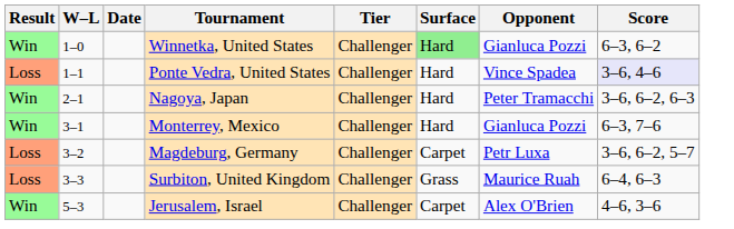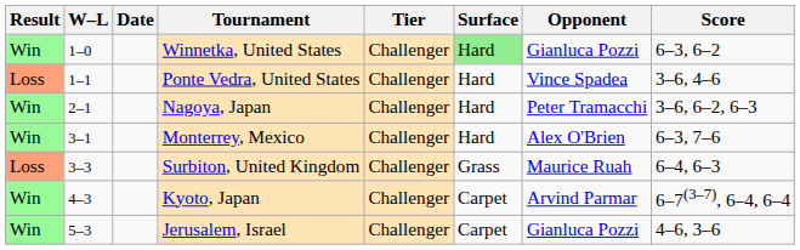 <table class="sortable wikitable">
 <tr>
 <th>Result</th>
 <th class="unsortable">W–L</th>
 <th>Date</th>
 <th>Tournament</th>
 <th>Tier</th>
 <th>Surface</th>
 <th>Opponent</th>
 <th class="unsortable">Score</th>
 </tr>
 <tr>
 <td style="background:#98fb98;">Win</td>
 <td><small>1–0</small></td>
 <td></td>
 <td style="background:moccasin;"><a href='#'>Winnetka</a>, United States</td>
 <td style="background:moccasin;">Challenger</td>
 <td style="background: lightgreen;">Hard</td>
 <td> <a href='#'>Gianluca Pozzi</a></td>
 <td>6–3, 6–2</td>
 </tr>
 <tr>
 <td style="background:#ffa07a;">Loss</td>
 <td><small>1–1</small></td>
 <td></td>
 <td style="background:moccasin;"><a href='#'>Ponte Vedra</a>, United States</td>
 <td style="background:moccasin;">Challenger</td>
 <td>Hard</td>
 <td> <a href='#'>Vince Spadea</a></td>
-<td style="background: lavender;">3–6, 4–6</td>
+<td>3–6, 4–6</td>
 </tr>
 <tr>
 <td style="background:#98fb98;">Win</td>
 <td><small>2–1</small></td>
 <td></td>
 <td style="background:moccasin;"><a href='#'>Nagoya</a>, Japan</td>
 <td style="background:moccasin;">Challenger</td>
 <td>Hard</td>
 <td> <a href='#'>Peter Tramacchi</a></td>
 <td>3–6, 6–2, 6–3</td>
 </tr>
 <tr>
 <td style="background:#98fb98;">Win</td>
 <td><small>3–1</small></td>
 <td></td>
 <td style="background:moccasin;"><a href='#'>Monterrey</a>, Mexico</td>
 <td style="background:moccasin;">Challenger</td>
 <td>Hard</td>
-<td> <a href='#'>Gianluca Pozzi</a></td>
+<td> <a href='#'>Alex O'Brien</a></td>
 <td>6–3, 7–6</td>
-</tr>
-<tr>
-<td style="background:#ffa07a;">Loss</td>
-<td><small>3–2</small></td>
-<td></td>
-<td style="background:moccasin;"><a href='#'>Magdeburg</a>, Germany</td>
-<td style="background:moccasin;">Challenger</td>
-<td>Carpet</td>
-<td> <a href='#'>Petr Luxa</a></td>
-<td>3–6, 6–2, 5–7</td>
 </tr>
 <tr>
 <td style="background:#ffa07a;">Loss</td>
 <td><small>3–3</small></td>
 <td></td>
 <td style="background:moccasin;"><a href='#'>Surbiton</a>, United Kingdom</td>
 <td style="background:moccasin;">Challenger</td>
 <td>Grass</td>
 <td> <a href='#'>Maurice Ruah</a></td>
 <td>6–4, 6–3</td>
 </tr>
 <tr>
 <td style="background:#98fb98;">Win</td>
+<td><small>4–3</small></td>
+<td></td>
+<td style="background:moccasin;"><a href='#'>Kyoto</a>, Japan</td>
+<td style="background:moccasin;">Challenger</td>
+<td>Carpet</td>
+<td> <a href='#'>Arvind Parmar</a></td>
+<td>6–7<sup>(3–7)</sup>, 6–4, 6–4</td>
+</tr>
+<tr>
+<td style="background:#98fb98;">Win</td>
 <td><small>5–3</small></td>
 <td></td>
 <td style="background:moccasin;"><a href='#'>Jerusalem</a>, Israel</td>
 <td style="background:moccasin;">Challenger</td>
 <td>Carpet</td>
-<td> <a href='#'>Alex O'Brien</a></td>
+<td> <a href='#'>Gianluca Pozzi</a></td>
 <td>4–6, 3–6</td>
 </tr>
 </table>
